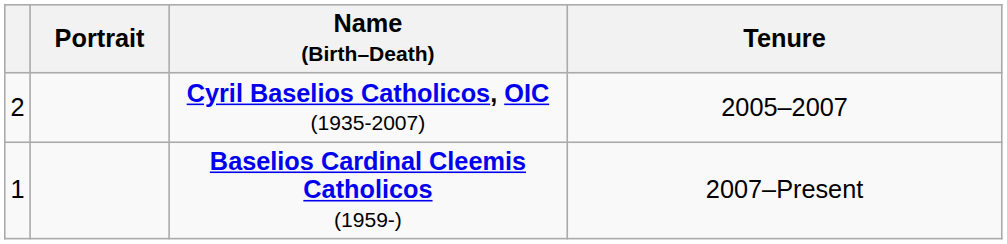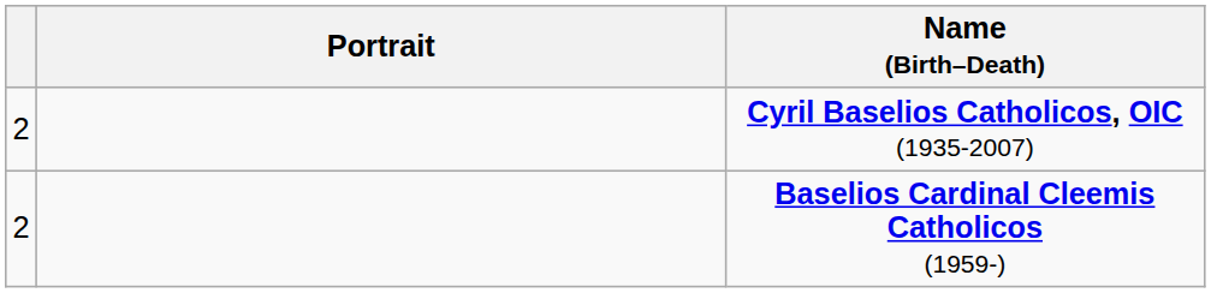 <table class="wikitable" style="text-align: center; width: 50%;">
 <tr>
 <th width="2%"></th>
 <th width="80px">Portrait</th>
 <th width="40%">Name<br><small>(Birth–Death)</small></th>
-<th>Tenure</th>
 </tr>
 <tr>
 <td>2</td>
 <td></td>
 <td><strong><a href='#'>Cyril Baselios Catholicos</a>, <a href='#'>OIC</a></strong><br><small>(1935-2007)</small></td>
-<td>2005–2007</td>
 </tr>
 <tr>
-<td>1</td>
+<td>2</td>
 <td></td>
 <td><strong><a href='#'>Baselios Cardinal Cleemis Catholicos</a></strong><br><small>(1959-)</small></td>
-<td>2007–Present</td>
 </tr>
 </table>
